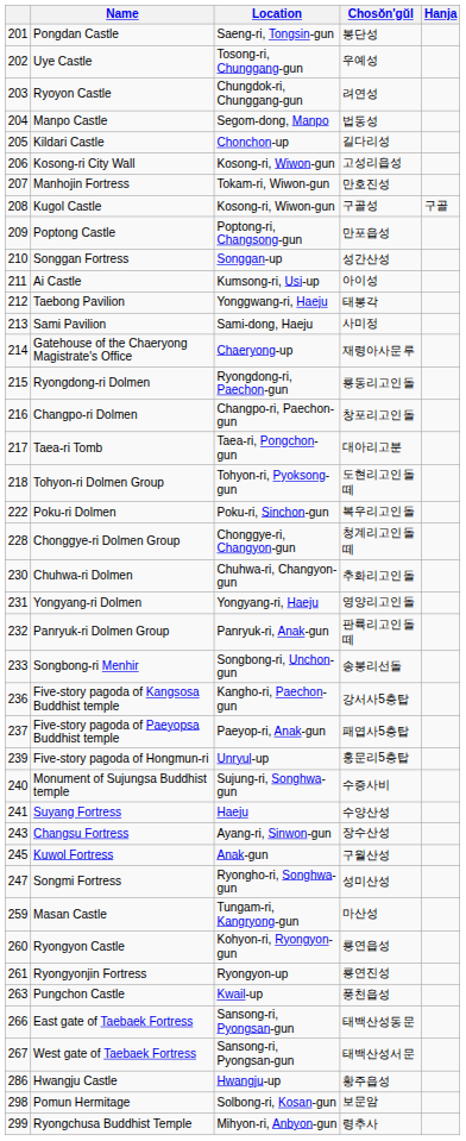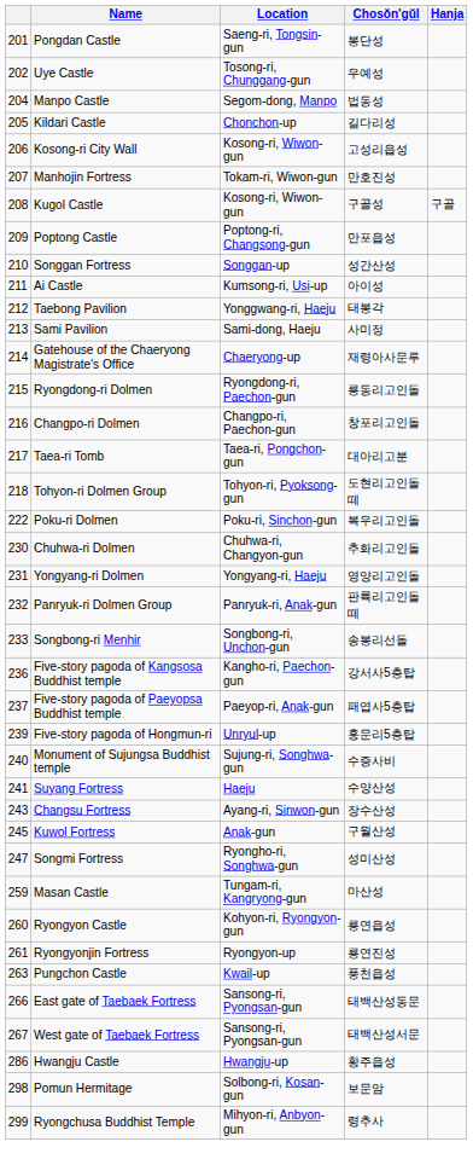 <table class="wikitable">
 <tr>
 <th></th>
 <th><a href='#'>Name</a></th>
 <th><a href='#'>Location</a></th>
 <th><a href='#'>Chosŏn'gŭl</a></th>
 <th><a href='#'>Hanja</a></th>
 </tr>
 <tr>
 <td>201</td>
 <td>Pongdan Castle</td>
 <td>Saeng-ri, <a href='#'>Tongsin</a>-gun</td>
 <td>봉단성</td>
 <td></td>
 </tr>
 <tr>
 <td>202</td>
 <td>Uye Castle</td>
 <td>Tosong-ri, <a href='#'>Chunggang</a>-gun</td>
 <td>우예성</td>
-<td></td>
-</tr>
-<tr>
-<td>203</td>
-<td>Ryoyon Castle</td>
-<td>Chungdok-ri, Chunggang-gun</td>
-<td>려연성</td>
 <td></td>
 </tr>
 <tr>
 <td>204</td>
 <td>Manpo Castle</td>
 <td>Segom-dong, <a href='#'>Manpo</a></td>
 <td>법동성</td>
 <td></td>
 </tr>
 <tr>
 <td>205</td>
 <td>Kildari Castle</td>
 <td><a href='#'>Chonchon</a>-up</td>
 <td>길다리성</td>
 <td></td>
 </tr>
 <tr>
 <td>206</td>
 <td>Kosong-ri City Wall</td>
 <td>Kosong-ri, <a href='#'>Wiwon</a>-gun</td>
 <td>고성리읍성</td>
 <td></td>
 </tr>
 <tr>
 <td>207</td>
 <td>Manhojin Fortress</td>
 <td>Tokam-ri, Wiwon-gun</td>
 <td>만호진성</td>
 <td></td>
 </tr>
 <tr>
 <td>208</td>
 <td>Kugol Castle</td>
 <td>Kosong-ri, Wiwon-gun</td>
 <td>구골성</td>
 <td>구골</td>
 </tr>
 <tr>
 <td>209</td>
 <td>Poptong Castle</td>
 <td>Poptong-ri, <a href='#'>Changsong</a>-gun</td>
 <td>만포읍성</td>
 <td></td>
 </tr>
 <tr>
 <td>210</td>
 <td>Songgan Fortress</td>
 <td><a href='#'>Songgan</a>-up</td>
 <td>성간산성</td>
 <td></td>
 </tr>
 <tr>
 <td>211</td>
 <td>Ai Castle</td>
 <td>Kumsong-ri, <a href='#'>Usi</a>-up</td>
 <td>아이성</td>
 <td></td>
 </tr>
 <tr>
 <td>212</td>
 <td>Taebong Pavilion</td>
 <td>Yonggwang-ri, <a href='#'>Haeju</a></td>
 <td>태봉각</td>
 <td></td>
 </tr>
 <tr>
 <td>213</td>
 <td>Sami Pavilion</td>
 <td>Sami-dong, Haeju</td>
 <td>사미정</td>
 <td></td>
 </tr>
 <tr>
 <td>214</td>
 <td>Gatehouse of the Chaeryong Magistrate's Office</td>
 <td><a href='#'>Chaeryong</a>-up</td>
 <td>재령아사문루</td>
 <td></td>
 </tr>
 <tr>
 <td>215</td>
 <td>Ryongdong-ri Dolmen</td>
 <td>Ryongdong-ri, <a href='#'>Paechon</a>-gun</td>
 <td>룡동리고인돌</td>
 <td></td>
 </tr>
 <tr>
 <td>216</td>
 <td>Changpo-ri Dolmen</td>
 <td>Changpo-ri, Paechon-gun</td>
 <td>창포리고인돌</td>
 <td></td>
 </tr>
 <tr>
 <td>217</td>
 <td>Taea-ri Tomb</td>
 <td>Taea-ri, <a href='#'>Pongchon</a>-gun</td>
 <td>대아리고분</td>
 <td></td>
 </tr>
 <tr>
 <td>218</td>
 <td>Tohyon-ri Dolmen Group</td>
 <td>Tohyon-ri, <a href='#'>Pyoksong</a>-gun</td>
 <td>도현리고인돌떼</td>
 <td></td>
 </tr>
 <tr>
 <td>222</td>
 <td>Poku-ri Dolmen</td>
 <td>Poku-ri, <a href='#'>Sinchon</a>-gun</td>
 <td>복우리고인돌</td>
-<td></td>
-</tr>
-<tr>
-<td>228</td>
-<td>Chonggye-ri Dolmen Group</td>
-<td>Chonggye-ri, <a href='#'>Changyon</a>-gun</td>
-<td>청계리고인돌떼</td>
 <td></td>
 </tr>
 <tr>
 <td>230</td>
 <td>Chuhwa-ri Dolmen</td>
 <td>Chuhwa-ri, Changyon-gun</td>
 <td>추화리고인돌</td>
 <td></td>
 </tr>
 <tr>
 <td>231</td>
 <td>Yongyang-ri Dolmen</td>
 <td>Yongyang-ri, <a href='#'>Haeju</a></td>
 <td>영양리고인돌</td>
 <td></td>
 </tr>
 <tr>
 <td>232</td>
 <td>Panryuk-ri Dolmen Group</td>
 <td>Panryuk-ri, <a href='#'>Anak</a>-gun</td>
 <td>판륙리고인돌떼</td>
 <td></td>
 </tr>
 <tr>
 <td>233</td>
 <td>Songbong-ri <a href='#'>Menhir</a></td>
 <td>Songbong-ri, <a href='#'>Unchon</a>-gun</td>
 <td>송봉리선돌</td>
 <td></td>
 </tr>
 <tr>
 <td>236</td>
 <td>Five-story pagoda of <a href='#'>Kangsosa</a> Buddhist temple</td>
 <td>Kangho-ri, <a href='#'>Paechon</a>-gun</td>
 <td>강서사5층탑</td>
 <td></td>
 </tr>
 <tr>
 <td>237</td>
 <td>Five-story pagoda of <a href='#'>Paeyopsa</a> Buddhist temple</td>
 <td>Paeyop-ri, <a href='#'>Anak</a>-gun</td>
 <td>패엽사5층탑</td>
 <td></td>
 </tr>
 <tr>
 <td>239</td>
 <td>Five-story pagoda of Hongmun-ri</td>
 <td><a href='#'>Unryul</a>-up</td>
 <td>홍문리5층탑</td>
 <td></td>
 </tr>
 <tr>
 <td>240</td>
 <td>Monument of Sujungsa Buddhist temple</td>
 <td>Sujung-ri, <a href='#'>Songhwa</a>-gun</td>
 <td>수증사비</td>
 <td></td>
 </tr>
 <tr>
 <td>241</td>
 <td><a href='#'>Suyang Fortress</a></td>
 <td><a href='#'>Haeju</a></td>
 <td>수양산성</td>
 <td></td>
 </tr>
 <tr>
 <td>243</td>
 <td><a href='#'>Changsu Fortress</a></td>
 <td>Ayang-ri, <a href='#'>Sinwon</a>-gun</td>
 <td>장수산성</td>
 <td></td>
 </tr>
 <tr>
 <td>245</td>
 <td><a href='#'>Kuwol Fortress</a></td>
 <td><a href='#'>Anak</a>-gun</td>
 <td>구월산성</td>
 <td></td>
 </tr>
 <tr>
 <td>247</td>
 <td>Songmi Fortress</td>
 <td>Ryongho-ri, <a href='#'>Songhwa</a>-gun</td>
 <td>성미산성</td>
 <td></td>
 </tr>
 <tr>
 <td>259</td>
 <td>Masan Castle</td>
 <td>Tungam-ri, <a href='#'>Kangryong</a>-gun</td>
 <td>마산성</td>
 <td></td>
 </tr>
 <tr>
 <td>260</td>
 <td>Ryongyon Castle</td>
 <td>Kohyon-ri, <a href='#'>Ryongyon</a>-gun</td>
 <td>룡연읍성</td>
 <td></td>
 </tr>
 <tr>
 <td>261</td>
 <td>Ryongyonjin Fortress</td>
 <td>Ryongyon-up</td>
 <td>룡연진성</td>
 <td></td>
 </tr>
 <tr>
 <td>263</td>
 <td>Pungchon Castle</td>
 <td><a href='#'>Kwail</a>-up</td>
 <td>풍천읍성</td>
 <td></td>
 </tr>
 <tr>
 <td>266</td>
 <td>East gate of <a href='#'>Taebaek Fortress</a></td>
 <td>Sansong-ri, <a href='#'>Pyongsan</a>-gun</td>
 <td>태백산성동문</td>
 <td></td>
 </tr>
 <tr>
 <td>267</td>
 <td>West gate of <a href='#'>Taebaek Fortress</a></td>
 <td>Sansong-ri, Pyongsan-gun</td>
 <td>태백산성서문</td>
 <td></td>
 </tr>
 <tr>
 <td>286</td>
 <td>Hwangju Castle</td>
 <td><a href='#'>Hwangju</a>-up</td>
 <td>황주읍성</td>
 <td></td>
 </tr>
 <tr>
 <td>298</td>
 <td>Pomun Hermitage</td>
 <td>Solbong-ri, <a href='#'>Kosan</a>-gun</td>
 <td>보문암</td>
 <td></td>
 </tr>
 <tr>
 <td>299</td>
 <td>Ryongchusa Buddhist Temple</td>
 <td>Mihyon-ri, <a href='#'>Anbyon</a>-gun</td>
 <td>령추사</td>
 <td></td>
 </tr>
 </table>
